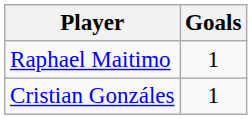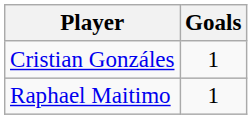 <table class="wikitable sortable" style="text-align: center;">
 <tr>
 <th>Player</th>
 <th>Goals</th>
 </tr>
 <tr>
+<td style="text-align: left;"><a href='#'>Cristian Gonzáles</a></td>
+<td>1</td>
+</tr>
+<tr>
 <td style="text-align: left;"><a href='#'>Raphael Maitimo</a></td>
 <td>1</td>
 </tr>
-<tr>
-<td style="text-align: left;"><a href='#'>Cristian Gonzáles</a></td>
-<td>1</td>
-</tr>
 </table>
